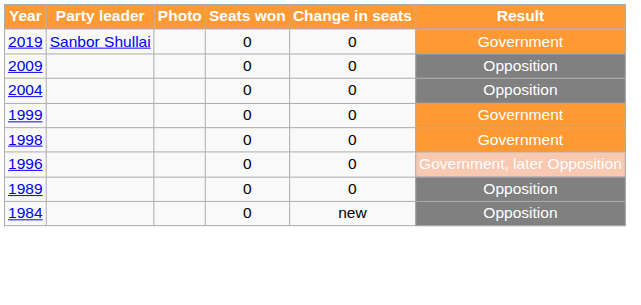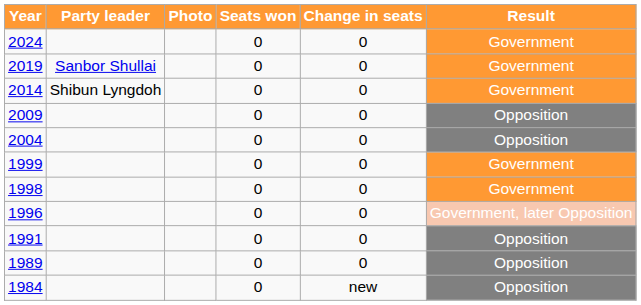 <table class="wikitable sortable" style="text-align:center;">
 <tr>
 <th style="background-color:#FF9933; color:white">Year</th>
 <th style="background-color:#FF9933; color:white">Party leader</th>
 <th style="background-color:#FF9933; color:white">Photo</th>
 <th style="background-color:#FF9933; color:white">Seats won</th>
 <th style="background-color:#FF9933; color:white">Change in seats</th>
 <th style="background-color:#FF9933; color:white">Result</th>
 </tr>
 <tr>
+<td><a href='#'>2024</a></td>
+<td></td>
+<td></td>
+<td>0</td>
+<td> 0</td>
+<td style="background-color:#FF9933; color:white">Government</td>
+</tr>
+<tr>
 <td><a href='#'>2019</a></td>
 <td><a href='#'>Sanbor Shullai</a></td>
+<td></td>
+<td>0</td>
+<td> 0</td>
+<td style="background-color:#FF9933; color:white">Government</td>
+</tr>
+<tr>
+<td><a href='#'>2014</a></td>
+<td>Shibun Lyngdoh</td>
 <td></td>
 <td>0</td>
 <td> 0</td>
 <td style="background-color:#FF9933; color:white">Government</td>
 </tr>
 <tr>
 <td><a href='#'>2009</a></td>
 <td></td>
 <td></td>
 <td>0</td>
 <td> 0</td>
 <td style="background-color:#808080; color:white">Opposition</td>
 </tr>
 <tr>
 <td><a href='#'>2004</a></td>
 <td></td>
 <td></td>
 <td>0</td>
 <td> 0</td>
 <td style="background-color:#808080; color:white">Opposition</td>
 </tr>
 <tr>
 <td><a href='#'>1999</a></td>
 <td></td>
 <td></td>
 <td>0</td>
 <td> 0</td>
 <td style="background-color:#FF9933; color:white">Government</td>
 </tr>
 <tr>
 <td><a href='#'>1998</a></td>
 <td></td>
 <td></td>
 <td>0</td>
 <td> 0</td>
 <td style="background-color:#FF9933; color:white">Government</td>
 </tr>
 <tr>
 <td><a href='#'>1996</a></td>
 <td></td>
 <td></td>
 <td>0</td>
 <td> 0</td>
 <td style="background-color:#F8C8B0; color:white">Government, later Opposition</td>
 </tr>
 <tr>
+<td><a href='#'>1991</a></td>
+<td></td>
+<td></td>
+<td>0</td>
+<td> 0</td>
+<td style="background-color:#808080; color:white">Opposition</td>
+</tr>
+<tr>
 <td><a href='#'>1989</a></td>
 <td></td>
 <td></td>
 <td>0</td>
 <td> 0</td>
 <td style="background-color:#808080; color:white">Opposition</td>
 </tr>
 <tr>
 <td><a href='#'>1984</a></td>
 <td></td>
 <td></td>
 <td>0</td>
 <td>new</td>
 <td style="background-color:#808080; color:white">Opposition</td>
 </tr>
 </table>
